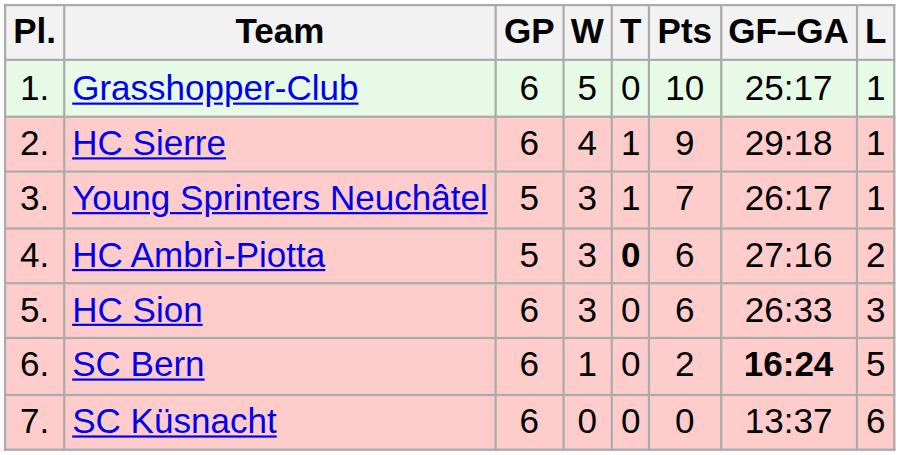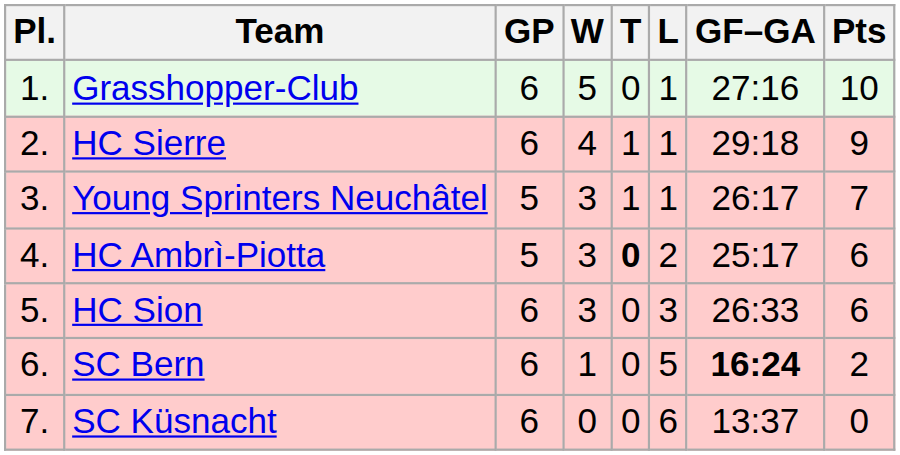 <table class="wikitable">
 <tr>
 <th>Pl.</th>
 <th>Team</th>
 <th>GP</th>
 <th>W</th>
 <th>T</th>
+<th>L</th>
+<th>GF–GA</th>
 <th>Pts</th>
-<th>GF–GA</th>
-<th>L</th>
 </tr>
 <tr align="center " bgcolor="#e6fae6">
 <td>1.</td>
 <td align="left"><a href='#'>Grasshopper-Club</a></td>
 <td>6</td>
 <td>5</td>
 <td>0</td>
+<td>1</td>
+<td>27:16</td>
 <td>10</td>
-<td>25:17</td>
-<td>1</td>
 </tr>
 <tr align="center "  bgcolor="#ffcccc">
 <td>2.</td>
 <td align="left"><a href='#'>HC Sierre</a></td>
 <td>6</td>
 <td>4</td>
 <td>1</td>
+<td>1</td>
+<td>29:18</td>
 <td>9</td>
-<td>29:18</td>
-<td>1</td>
 </tr>
 <tr align="center "  bgcolor="#ffcccc">
 <td>3.</td>
 <td align="left"><a href='#'>Young Sprinters Neuchâtel</a></td>
 <td>5</td>
 <td>3</td>
 <td>1</td>
+<td>1</td>
+<td>26:17</td>
 <td>7</td>
-<td>26:17</td>
-<td>1</td>
 </tr>
 <tr align="center "  bgcolor="#ffcccc">
 <td>4.</td>
 <td align="left"><a href='#'>HC Ambrì-Piotta</a></td>
 <td>5</td>
 <td>3</td>
 <td><strong>0</strong></td>
+<td>2</td>
+<td>25:17</td>
 <td>6</td>
-<td>27:16</td>
-<td>2</td>
 </tr>
 <tr align="center " bgcolor="#ffcccc">
 <td>5.</td>
 <td align="left"><a href='#'>HC Sion</a></td>
 <td>6</td>
 <td>3</td>
 <td>0</td>
+<td>3</td>
+<td>26:33</td>
 <td>6</td>
-<td>26:33</td>
-<td>3</td>
 </tr>
 <tr align="center "  bgcolor="#ffcccc">
 <td>6.</td>
 <td align="left"><a href='#'>SC Bern</a></td>
 <td>6</td>
 <td>1</td>
 <td>0</td>
+<td>5</td>
+<td><strong>16:24</strong></td>
 <td>2</td>
-<td><strong>16:24</strong></td>
-<td>5</td>
 </tr>
 <tr align="center "  bgcolor="#ffcccc">
 <td>7.</td>
 <td align="left"><a href='#'>SC Küsnacht</a></td>
 <td>6</td>
 <td>0</td>
 <td>0</td>
+<td>6</td>
+<td>13:37</td>
 <td>0</td>
-<td>13:37</td>
-<td>6</td>
 </tr>
 </table>
